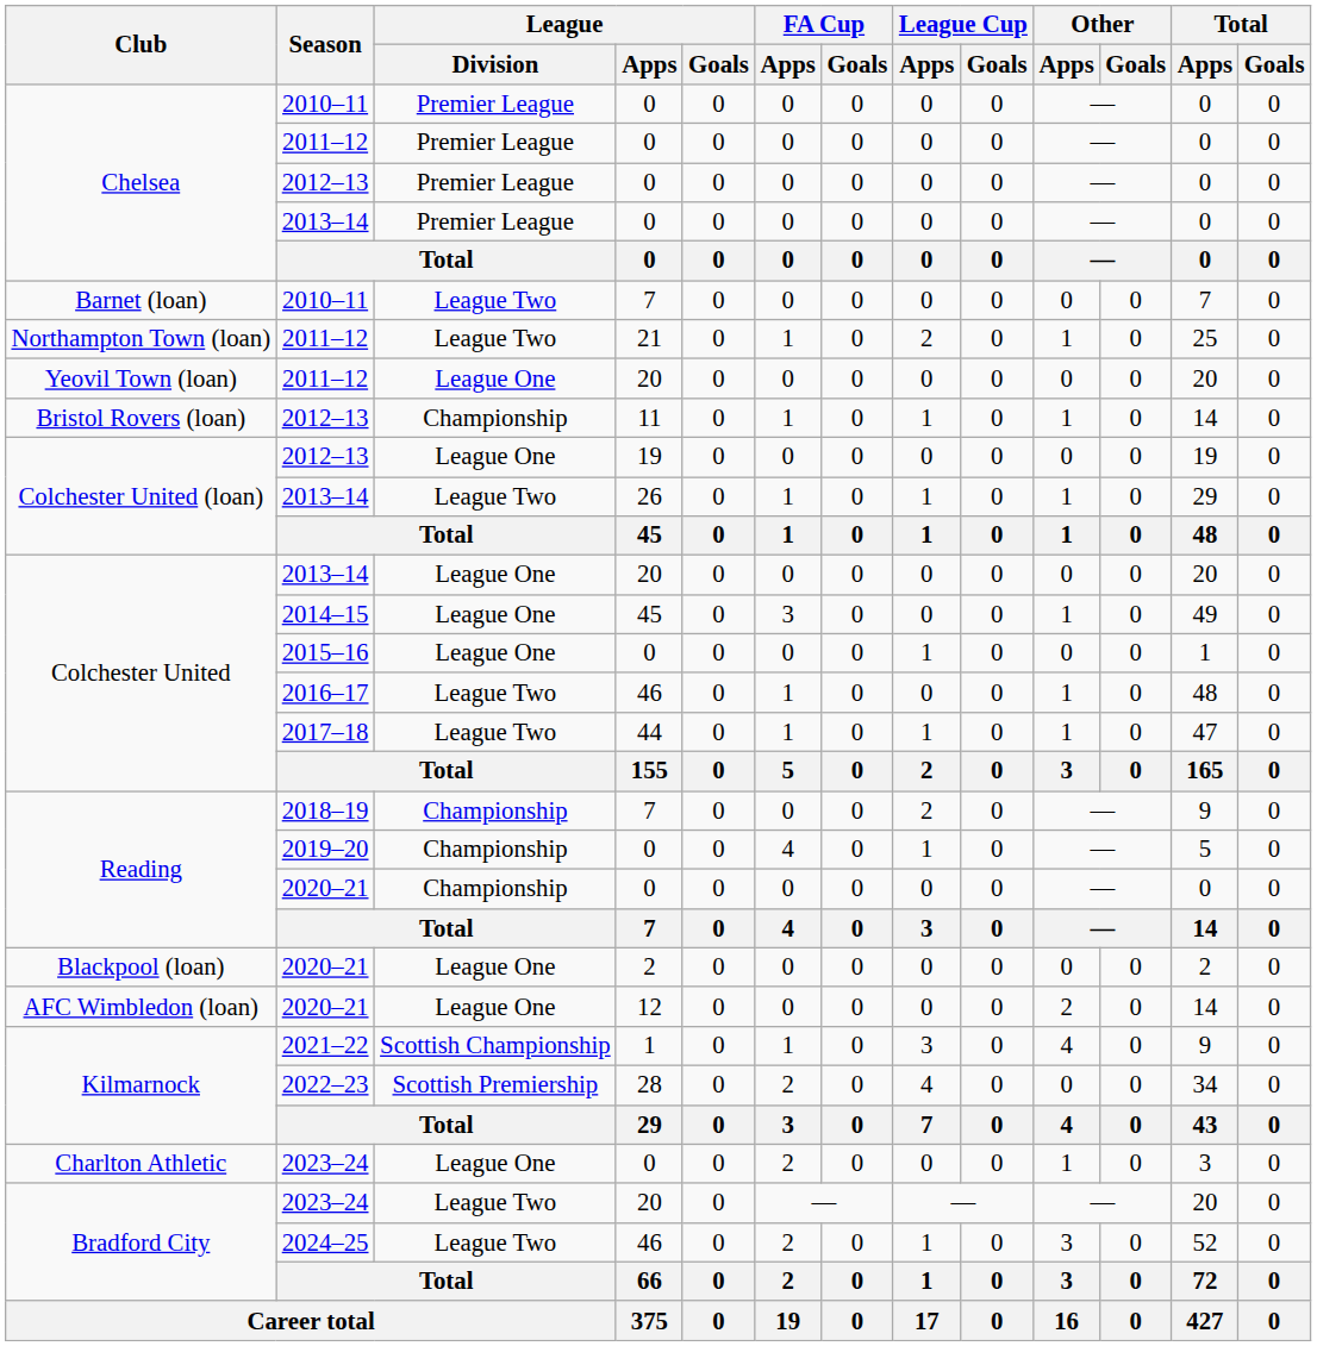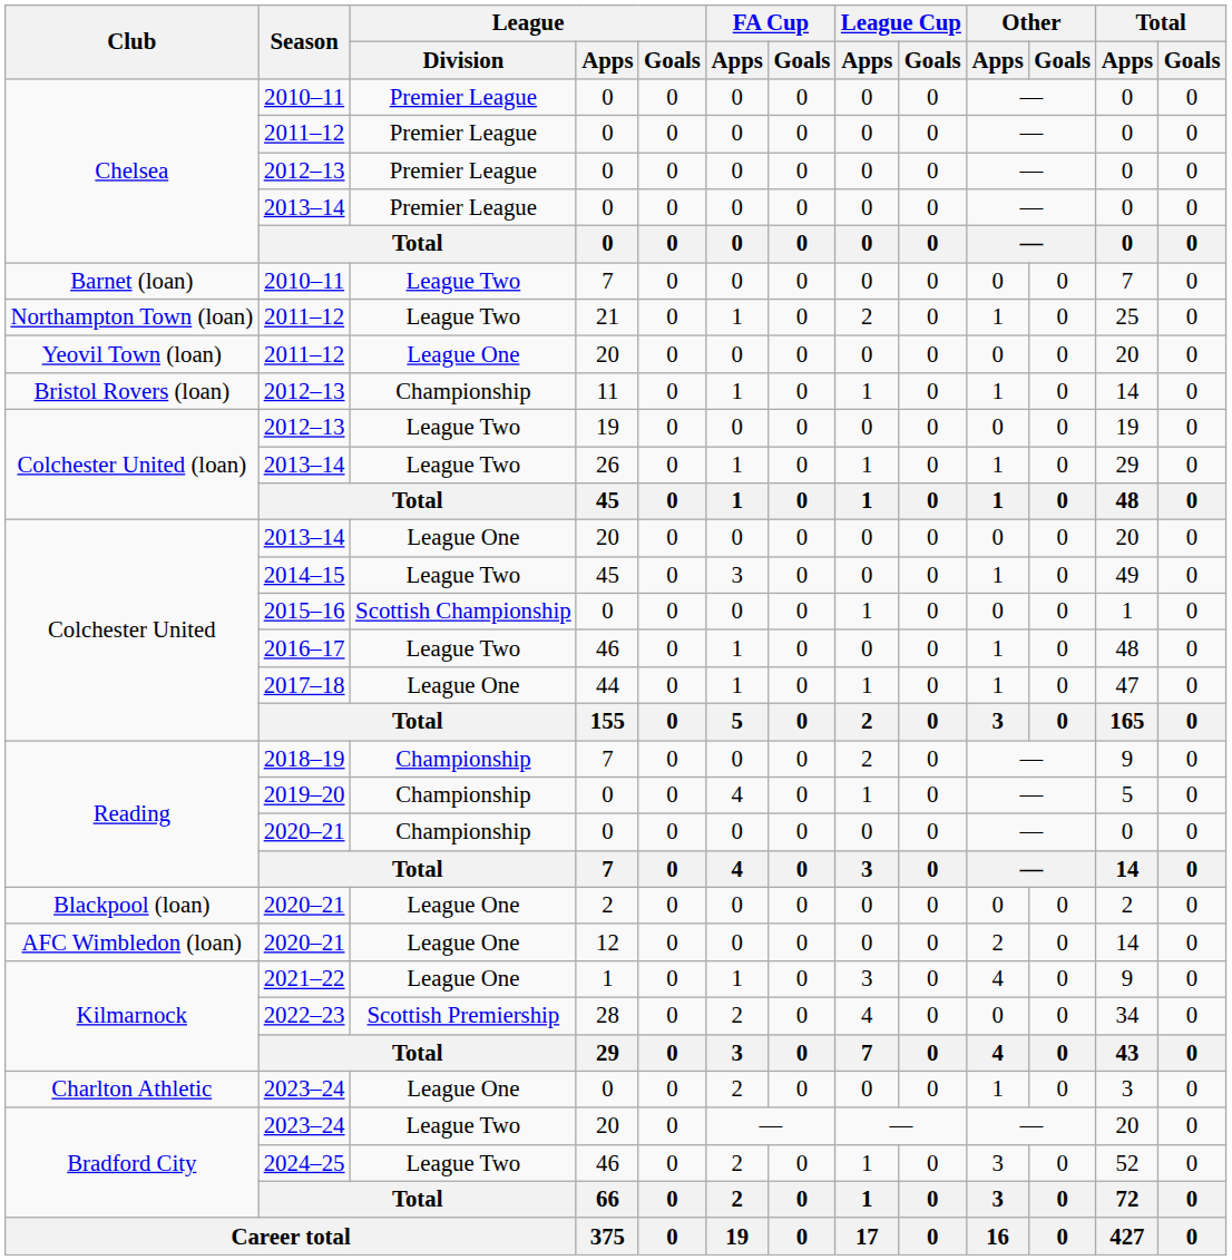 <table class=wikitable style="text-align: center;">
 <tr>
 <th rowspan=2>Club</th>
 <th rowspan=2>Season</th>
 <th colspan=3>League</th>
 <th colspan=2><a href='#'>FA Cup</a></th>
 <th colspan=2><a href='#'>League Cup</a></th>
 <th colspan=2>Other</th>
 <th colspan=2>Total</th>
 </tr>
 <tr>
 <th>Division</th>
 <th>Apps</th>
 <th>Goals</th>
 <th>Apps</th>
 <th>Goals</th>
 <th>Apps</th>
 <th>Goals</th>
 <th>Apps</th>
 <th>Goals</th>
 <th>Apps</th>
 <th>Goals</th>
 </tr>
 <tr>
 <td rowspan="5"><a href='#'>Chelsea</a></td>
 <td><a href='#'>2010–11</a></td>
 <td><a href='#'>Premier League</a></td>
 <td>0</td>
 <td>0</td>
 <td>0</td>
 <td>0</td>
 <td>0</td>
 <td>0</td>
 <td colspan="2">—</td>
 <td>0</td>
 <td>0</td>
 </tr>
 <tr>
 <td><a href='#'>2011–12</a></td>
 <td>Premier League</td>
 <td>0</td>
 <td>0</td>
 <td>0</td>
 <td>0</td>
 <td>0</td>
 <td>0</td>
 <td colspan="2">—</td>
 <td>0</td>
 <td>0</td>
 </tr>
 <tr>
 <td><a href='#'>2012–13</a></td>
 <td>Premier League</td>
 <td>0</td>
 <td>0</td>
 <td>0</td>
 <td>0</td>
 <td>0</td>
 <td>0</td>
 <td colspan="2">—</td>
 <td>0</td>
 <td>0</td>
 </tr>
 <tr>
 <td><a href='#'>2013–14</a></td>
 <td>Premier League</td>
 <td>0</td>
 <td>0</td>
 <td>0</td>
 <td>0</td>
 <td>0</td>
 <td>0</td>
 <td colspan="2">—</td>
 <td>0</td>
 <td>0</td>
 </tr>
 <tr>
 <th colspan="2">Total</th>
 <th>0</th>
 <th>0</th>
 <th>0</th>
 <th>0</th>
 <th>0</th>
 <th>0</th>
 <th colspan="2">—</th>
 <th>0</th>
 <th>0</th>
 </tr>
 <tr>
 <td><a href='#'>Barnet</a> (loan)</td>
 <td><a href='#'>2010–11</a></td>
 <td><a href='#'>League Two</a></td>
 <td>7</td>
 <td>0</td>
 <td>0</td>
 <td>0</td>
 <td>0</td>
 <td>0</td>
 <td>0</td>
 <td>0</td>
 <td>7</td>
 <td>0</td>
 </tr>
 <tr>
 <td><a href='#'>Northampton Town</a> (loan)</td>
 <td><a href='#'>2011–12</a></td>
 <td>League Two</td>
 <td>21</td>
 <td>0</td>
 <td>1</td>
 <td>0</td>
 <td>2</td>
 <td>0</td>
 <td>1</td>
 <td>0</td>
 <td>25</td>
 <td>0</td>
 </tr>
 <tr>
 <td><a href='#'>Yeovil Town</a> (loan)</td>
 <td><a href='#'>2011–12</a></td>
 <td><a href='#'>League One</a></td>
 <td>20</td>
 <td>0</td>
 <td>0</td>
 <td>0</td>
 <td>0</td>
 <td>0</td>
 <td>0</td>
 <td>0</td>
 <td>20</td>
 <td>0</td>
 </tr>
 <tr>
 <td><a href='#'>Bristol Rovers</a> (loan)</td>
 <td><a href='#'>2012–13</a></td>
 <td>Championship</td>
 <td>11</td>
 <td>0</td>
 <td>1</td>
 <td>0</td>
 <td>1</td>
 <td>0</td>
 <td>1</td>
 <td>0</td>
 <td>14</td>
 <td>0</td>
 </tr>
 <tr>
 <td rowspan="3"><a href='#'>Colchester United</a> (loan)</td>
 <td><a href='#'>2012–13</a></td>
-<td>League One</td>
+<td>League Two</td>
 <td>19</td>
 <td>0</td>
 <td>0</td>
 <td>0</td>
 <td>0</td>
 <td>0</td>
 <td>0</td>
 <td>0</td>
 <td>19</td>
 <td>0</td>
 </tr>
 <tr>
 <td><a href='#'>2013–14</a></td>
 <td>League Two</td>
 <td>26</td>
 <td>0</td>
 <td>1</td>
 <td>0</td>
 <td>1</td>
 <td>0</td>
 <td>1</td>
 <td>0</td>
 <td>29</td>
 <td>0</td>
 </tr>
 <tr>
 <th colspan="2">Total</th>
 <th>45</th>
 <th>0</th>
 <th>1</th>
 <th>0</th>
 <th>1</th>
 <th>0</th>
 <th>1</th>
 <th>0</th>
 <th>48</th>
 <th>0</th>
 </tr>
 <tr>
 <td rowspan="6">Colchester United</td>
 <td><a href='#'>2013–14</a></td>
 <td>League One</td>
 <td>20</td>
 <td>0</td>
 <td>0</td>
 <td>0</td>
 <td>0</td>
 <td>0</td>
 <td>0</td>
 <td>0</td>
 <td>20</td>
 <td>0</td>
 </tr>
 <tr>
 <td><a href='#'>2014–15</a></td>
-<td>League One</td>
+<td>League Two</td>
 <td>45</td>
 <td>0</td>
 <td>3</td>
 <td>0</td>
 <td>0</td>
 <td>0</td>
 <td>1</td>
 <td>0</td>
 <td>49</td>
 <td>0</td>
 </tr>
 <tr>
 <td><a href='#'>2015–16</a></td>
-<td>League One</td>
+<td><a href='#'>Scottish Championship</a></td>
 <td>0</td>
 <td>0</td>
 <td>0</td>
 <td>0</td>
 <td>1</td>
 <td>0</td>
 <td>0</td>
 <td>0</td>
 <td>1</td>
 <td>0</td>
 </tr>
 <tr>
 <td><a href='#'>2016–17</a></td>
 <td>League Two</td>
 <td>46</td>
 <td>0</td>
 <td>1</td>
 <td>0</td>
 <td>0</td>
 <td>0</td>
 <td>1</td>
 <td>0</td>
 <td>48</td>
 <td>0</td>
 </tr>
 <tr>
 <td><a href='#'>2017–18</a></td>
-<td>League Two</td>
+<td>League One</td>
 <td>44</td>
 <td>0</td>
 <td>1</td>
 <td>0</td>
 <td>1</td>
 <td>0</td>
 <td>1</td>
 <td>0</td>
 <td>47</td>
 <td>0</td>
 </tr>
 <tr>
 <th colspan="2">Total</th>
 <th>155</th>
 <th>0</th>
 <th>5</th>
 <th>0</th>
 <th>2</th>
 <th>0</th>
 <th>3</th>
 <th>0</th>
 <th>165</th>
 <th>0</th>
 </tr>
 <tr>
 <td rowspan="4"><a href='#'>Reading</a></td>
 <td><a href='#'>2018–19</a></td>
 <td><a href='#'>Championship</a></td>
 <td>7</td>
 <td>0</td>
 <td>0</td>
 <td>0</td>
 <td>2</td>
 <td>0</td>
 <td colspan="2">—</td>
 <td>9</td>
 <td>0</td>
 </tr>
 <tr>
 <td><a href='#'>2019–20</a></td>
 <td>Championship</td>
 <td>0</td>
 <td>0</td>
 <td>4</td>
 <td>0</td>
 <td>1</td>
 <td>0</td>
 <td colspan="2">—</td>
 <td>5</td>
 <td>0</td>
 </tr>
 <tr>
 <td><a href='#'>2020–21</a></td>
 <td>Championship</td>
 <td>0</td>
 <td>0</td>
 <td>0</td>
 <td>0</td>
 <td>0</td>
 <td>0</td>
 <td colspan="2">—</td>
 <td>0</td>
 <td>0</td>
 </tr>
 <tr>
 <th colspan="2">Total</th>
 <th>7</th>
 <th>0</th>
 <th>4</th>
 <th>0</th>
 <th>3</th>
 <th>0</th>
 <th colspan="2">—</th>
 <th>14</th>
 <th>0</th>
 </tr>
 <tr>
 <td><a href='#'>Blackpool</a> (loan)</td>
 <td><a href='#'>2020–21</a></td>
 <td>League One</td>
 <td>2</td>
 <td>0</td>
 <td>0</td>
 <td>0</td>
 <td>0</td>
 <td>0</td>
 <td>0</td>
 <td>0</td>
 <td>2</td>
 <td>0</td>
 </tr>
 <tr>
 <td><a href='#'>AFC Wimbledon</a> (loan)</td>
 <td><a href='#'>2020–21</a></td>
 <td>League One</td>
 <td>12</td>
 <td>0</td>
 <td>0</td>
 <td>0</td>
 <td>0</td>
 <td>0</td>
 <td>2</td>
 <td>0</td>
 <td>14</td>
 <td>0</td>
 </tr>
 <tr>
 <td rowspan="3"><a href='#'>Kilmarnock</a></td>
 <td><a href='#'>2021–22</a></td>
-<td><a href='#'>Scottish Championship</a></td>
+<td>League One</td>
 <td>1</td>
 <td>0</td>
 <td>1</td>
 <td>0</td>
 <td>3</td>
 <td>0</td>
 <td>4</td>
 <td>0</td>
 <td>9</td>
 <td>0</td>
 </tr>
 <tr>
 <td><a href='#'>2022–23</a></td>
 <td><a href='#'>Scottish Premiership</a></td>
 <td>28</td>
 <td>0</td>
 <td>2</td>
 <td>0</td>
 <td>4</td>
 <td>0</td>
 <td>0</td>
 <td>0</td>
 <td>34</td>
 <td>0</td>
 </tr>
 <tr>
 <th colspan="2">Total</th>
 <th>29</th>
 <th>0</th>
 <th>3</th>
 <th>0</th>
 <th>7</th>
 <th>0</th>
 <th>4</th>
 <th>0</th>
 <th>43</th>
 <th>0</th>
 </tr>
 <tr>
 <td><a href='#'>Charlton Athletic</a></td>
 <td><a href='#'>2023–24</a></td>
 <td>League One</td>
 <td>0</td>
 <td>0</td>
 <td>2</td>
 <td>0</td>
 <td>0</td>
 <td>0</td>
 <td>1</td>
 <td>0</td>
 <td>3</td>
 <td>0</td>
 </tr>
 <tr>
 <td rowspan="3"><a href='#'>Bradford City</a></td>
 <td><a href='#'>2023–24</a></td>
 <td>League Two</td>
 <td>20</td>
 <td>0</td>
 <td colspan="2">—</td>
 <td colspan="2">—</td>
 <td colspan="2">—</td>
 <td>20</td>
 <td>0</td>
 </tr>
 <tr>
 <td><a href='#'>2024–25</a></td>
 <td>League Two</td>
 <td>46</td>
 <td>0</td>
 <td>2</td>
 <td>0</td>
 <td>1</td>
 <td>0</td>
 <td>3</td>
 <td>0</td>
 <td>52</td>
 <td>0</td>
 </tr>
 <tr>
 <th colspan="2">Total</th>
 <th>66</th>
 <th>0</th>
 <th>2</th>
 <th>0</th>
 <th>1</th>
 <th>0</th>
 <th>3</th>
 <th>0</th>
 <th>72</th>
 <th>0</th>
 </tr>
 <tr>
 <th colspan="3">Career total</th>
 <th>375</th>
 <th>0</th>
 <th>19</th>
 <th>0</th>
 <th>17</th>
 <th>0</th>
 <th>16</th>
 <th>0</th>
 <th>427</th>
 <th>0</th>
 </tr>
 </table>
